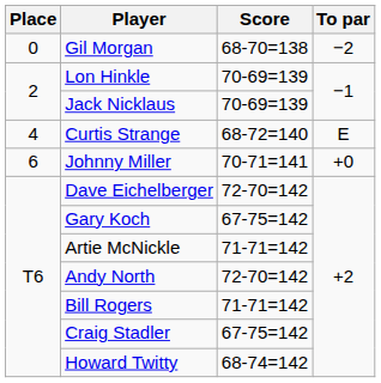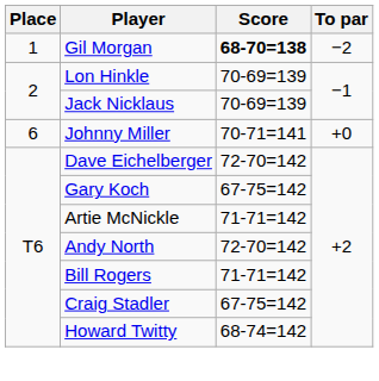 <table class="wikitable">
 <tr>
 <th>Place</th>
 <th>Player</th>
 <th>Score</th>
 <th>To par</th>
 </tr>
 <tr>
-<td align="center">0</td>
+<td align="center">1</td>
 <td> <a href='#'>Gil Morgan</a></td>
-<td>68-70=138</td>
+<td><strong>68-70=138</strong></td>
 <td align="center">−2</td>
 </tr>
 <tr>
 <td rowspan=2 align="center">2</td>
 <td> <a href='#'>Lon Hinkle</a></td>
 <td>70-69=139</td>
 <td rowspan=2 align="center">−1</td>
 </tr>
 <tr>
 <td> <a href='#'>Jack Nicklaus</a></td>
 <td>70-69=139</td>
-</tr>
-<tr>
-<td align="center">4</td>
-<td> <a href='#'>Curtis Strange</a></td>
-<td>68-72=140</td>
-<td align="center">E</td>
 </tr>
 <tr>
 <td align="center">6</td>
 <td> <a href='#'>Johnny Miller</a></td>
 <td>70-71=141</td>
 <td align=center>+0</td>
 </tr>
 <tr>
 <td rowspan=7 align="center">T6</td>
 <td> <a href='#'>Dave Eichelberger</a></td>
 <td>72-70=142</td>
 <td rowspan=7 align="center">+2</td>
 </tr>
 <tr>
 <td> <a href='#'>Gary Koch</a></td>
 <td>67-75=142</td>
 </tr>
 <tr>
 <td> Artie McNickle</td>
 <td>71-71=142</td>
 </tr>
 <tr>
 <td> <a href='#'>Andy North</a></td>
 <td>72-70=142</td>
 </tr>
 <tr>
 <td> <a href='#'>Bill Rogers</a></td>
 <td>71-71=142</td>
 </tr>
 <tr>
 <td> <a href='#'>Craig Stadler</a></td>
 <td>67-75=142</td>
 </tr>
 <tr>
 <td> <a href='#'>Howard Twitty</a></td>
 <td>68-74=142</td>
 </tr>
 </table>
